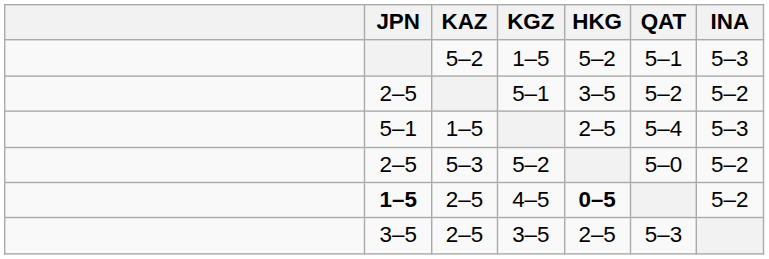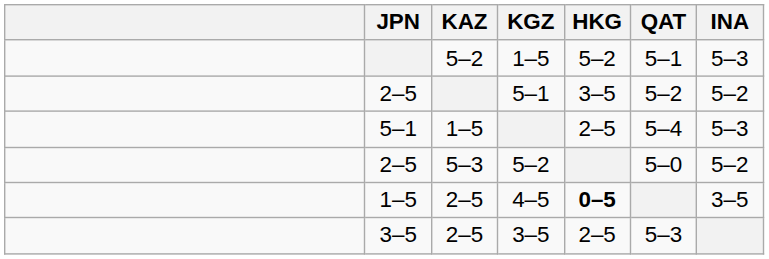 <table class="wikitable" style="text-align:center">
 <tr>
 <th width="250"> </th>
 <th width="40">JPN</th>
 <th width="40">KAZ</th>
 <th width="40">KGZ</th>
 <th width="40">HKG</th>
 <th width="40">QAT</th>
 <th width="40">INA</th>
 </tr>
 <tr>
 <td align=left></td>
 <th></th>
 <td>5–2</td>
 <td>1–5</td>
 <td>5–2</td>
 <td>5–1</td>
 <td>5–3</td>
 </tr>
 <tr>
 <td align=left></td>
 <td>2–5</td>
 <th></th>
 <td>5–1</td>
 <td>3–5</td>
 <td>5–2</td>
 <td>5–2</td>
 </tr>
 <tr>
 <td align=left></td>
 <td>5–1</td>
 <td>1–5</td>
 <th></th>
 <td>2–5</td>
 <td>5–4</td>
 <td>5–3</td>
 </tr>
 <tr>
 <td align=left></td>
 <td>2–5</td>
 <td>5–3</td>
 <td>5–2</td>
 <th></th>
 <td>5–0</td>
 <td>5–2</td>
 </tr>
 <tr>
 <td align=left></td>
-<td><strong>1–5</strong></td>
+<td>1–5</td>
 <td>2–5</td>
 <td>4–5</td>
 <td><strong>0–5</strong></td>
 <th></th>
-<td>5–2</td>
+<td>3–5</td>
 </tr>
 <tr>
 <td align=left></td>
 <td>3–5</td>
 <td>2–5</td>
 <td>3–5</td>
 <td>2–5</td>
 <td>5–3</td>
 <th></th>
 </tr>
 </table>
